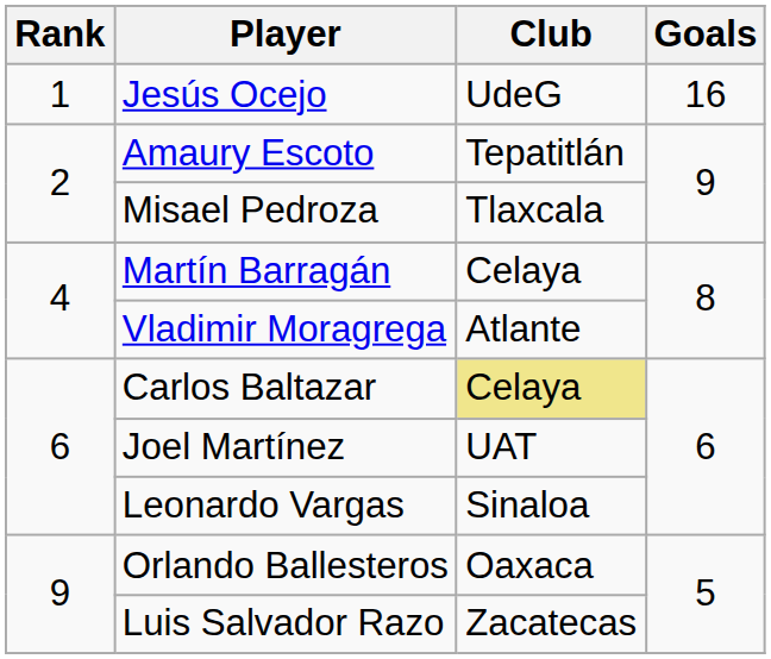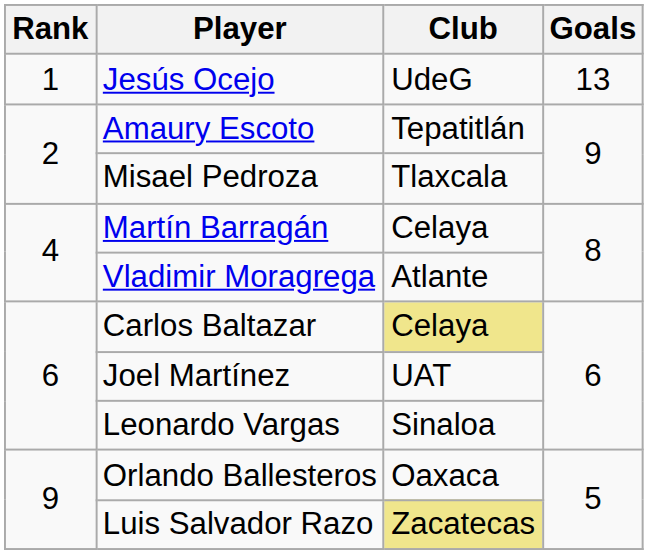 <table class="wikitable">
 <tr>
 <th>Rank</th>
 <th>Player</th>
 <th>Club</th>
 <th>Goals</th>
 </tr>
 <tr>
 <td align=center rowspan=1>1</td>
 <td> <a href='#'>Jesús Ocejo</a></td>
 <td>UdeG</td>
-<td align=center rowspan=1>16</td>
+<td align=center rowspan=1>13</td>
 </tr>
 <tr>
 <td align=center rowspan=2>2</td>
 <td> <a href='#'>Amaury Escoto</a></td>
 <td>Tepatitlán</td>
 <td align=center rowspan=2>9</td>
 </tr>
 <tr>
 <td> Misael Pedroza</td>
 <td>Tlaxcala</td>
 </tr>
 <tr>
 <td align=center rowspan=2>4</td>
 <td> <a href='#'>Martín Barragán</a></td>
 <td>Celaya</td>
 <td align=center rowspan=2>8</td>
 </tr>
 <tr>
 <td> <a href='#'>Vladimir Moragrega</a></td>
 <td>Atlante</td>
 </tr>
 <tr>
 <td align=center rowspan=3>6</td>
 <td> Carlos Baltazar</td>
 <td style="background: khaki;">Celaya</td>
 <td align=center rowspan=3>6</td>
 </tr>
 <tr>
 <td> Joel Martínez</td>
 <td>UAT</td>
 </tr>
 <tr>
 <td> Leonardo Vargas</td>
 <td>Sinaloa</td>
 </tr>
 <tr>
 <td align=center rowspan=2>9</td>
 <td> Orlando Ballesteros</td>
 <td>Oaxaca</td>
 <td align=center rowspan=2>5</td>
 </tr>
 <tr>
 <td> Luis Salvador Razo</td>
-<td>Zacatecas</td>
+<td style="background: khaki;">Zacatecas</td>
 </tr>
 </table>
